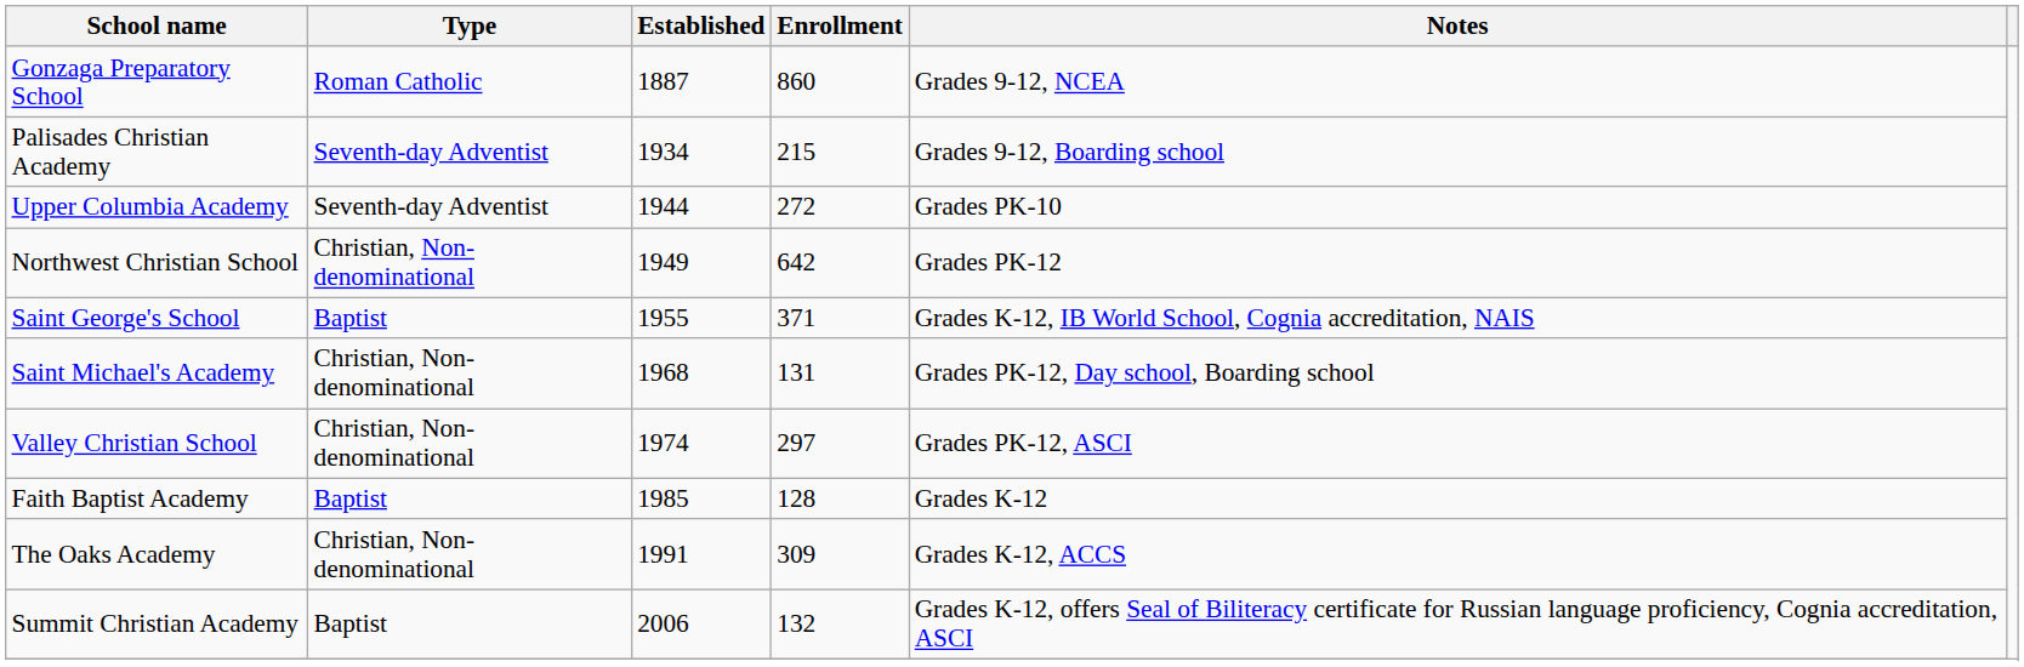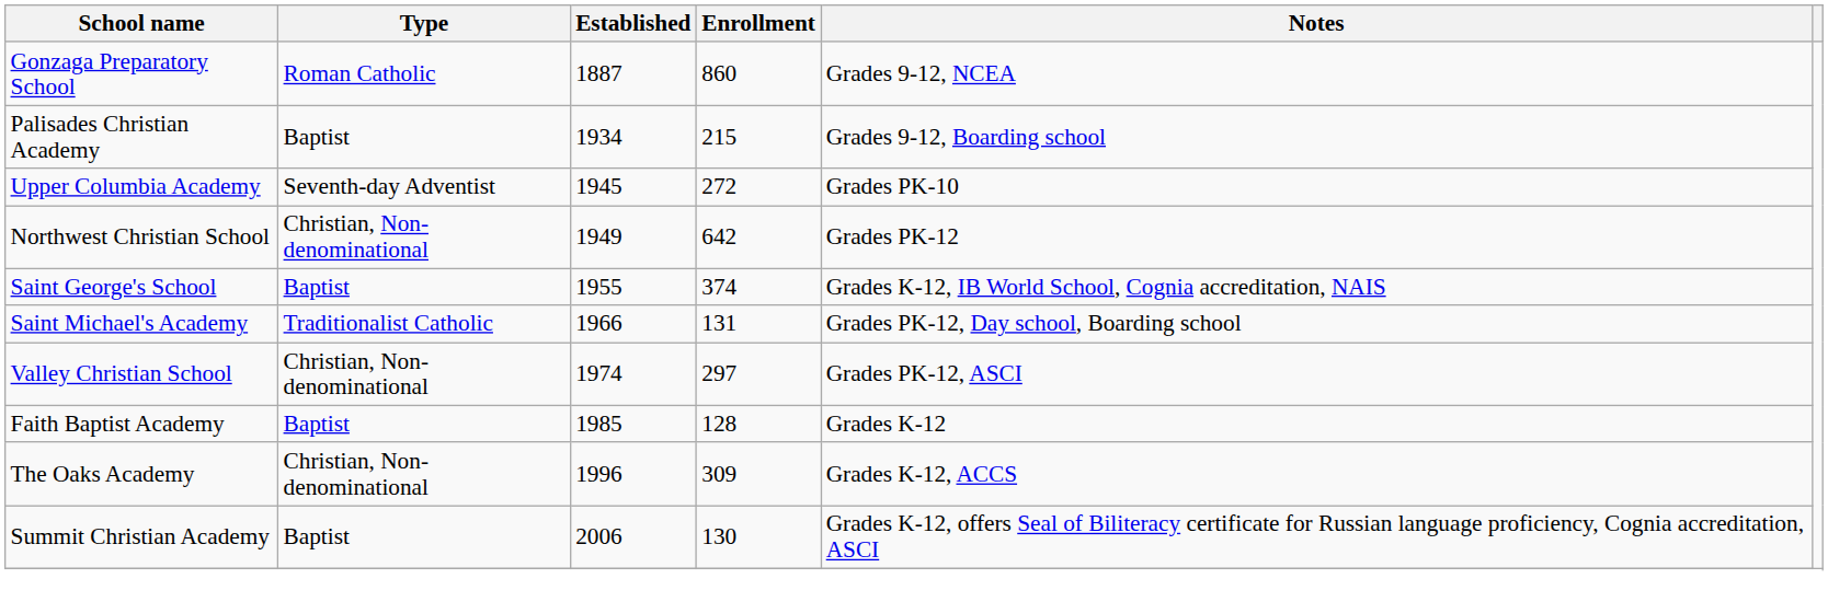 <table class="wikitable sortable mw-collapsible">
 <tr>
 <th>School name</th>
 <th>Type</th>
 <th>Established</th>
 <th>Enrollment</th>
 <th>Notes</th>
 <th></th>
 </tr>
 <tr>
 <td><a href='#'>Gonzaga Preparatory School</a></td>
 <td><a href='#'>Roman Catholic</a></td>
 <td>1887</td>
 <td>860</td>
 <td>Grades 9-12, <a href='#'>NCEA</a></td>
 </tr>
 <tr>
 <td>Palisades Christian Academy</td>
-<td><a href='#'>Seventh-day Adventist</a></td>
+<td>Baptist</td>
 <td>1934</td>
 <td>215</td>
 <td>Grades 9-12, <a href='#'>Boarding school</a></td>
 </tr>
 <tr>
 <td><a href='#'>Upper Columbia Academy</a></td>
 <td>Seventh-day Adventist</td>
-<td>1944</td>
+<td>1945</td>
 <td>272</td>
 <td>Grades PK-10</td>
 </tr>
 <tr>
 <td>Northwest Christian School</td>
 <td>Christian, <a href='#'>Non-denominational</a></td>
 <td>1949</td>
 <td>642</td>
 <td>Grades PK-12</td>
 </tr>
 <tr>
 <td><a href='#'>Saint George's School</a></td>
 <td><a href='#'>Baptist</a></td>
 <td>1955</td>
-<td>371</td>
+<td>374</td>
 <td>Grades K-12, <a href='#'>IB World School</a>, <a href='#'>Cognia</a> accreditation, <a href='#'>NAIS</a></td>
 </tr>
 <tr>
 <td><a href='#'>Saint Michael's Academy</a></td>
-<td>Christian, Non-denominational</td>
-<td>1968</td>
+<td><a href='#'>Traditionalist Catholic</a></td>
+<td>1966</td>
 <td>131</td>
 <td>Grades PK-12, <a href='#'>Day school</a>, Boarding school</td>
 </tr>
 <tr>
 <td><a href='#'>Valley Christian School</a></td>
 <td>Christian, Non-denominational</td>
 <td>1974</td>
 <td>297</td>
 <td>Grades PK-12, <a href='#'>ASCI</a></td>
 </tr>
 <tr>
 <td>Faith Baptist Academy</td>
 <td><a href='#'>Baptist</a></td>
 <td>1985</td>
 <td>128</td>
 <td>Grades K-12</td>
 </tr>
 <tr>
 <td>The Oaks Academy</td>
 <td>Christian, Non-denominational</td>
-<td>1991</td>
+<td>1996</td>
 <td>309</td>
 <td>Grades K-12, <a href='#'>ACCS</a></td>
 </tr>
 <tr>
 <td>Summit Christian Academy</td>
 <td>Baptist</td>
 <td>2006</td>
-<td>132</td>
+<td>130</td>
 <td>Grades K-12, offers <a href='#'>Seal of Biliteracy</a> certificate for Russian language proficiency, Cognia accreditation, <a href='#'>ASCI</a></td>
 </tr>
 <tr>
 </tr>
 </table>
